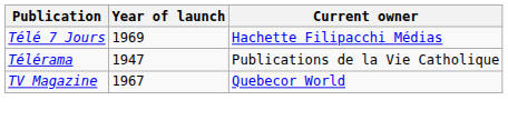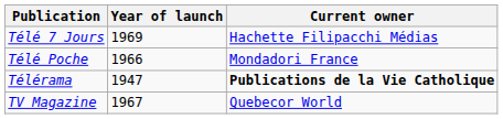 <table class="wikitable">
 <tr>
 <th>Publication</th>
 <th>Year of launch</th>
 <th>Current owner</th>
 </tr>
 <tr>
 <td><em><a href='#'>Télé 7 Jours</a></em></td>
 <td>1969</td>
 <td><a href='#'>Hachette Filipacchi Médias</a></td>
 </tr>
 <tr>
+<td><em><a href='#'>Télé Poche</a></em></td>
+<td>1966</td>
+<td><a href='#'>Mondadori France</a></td>
+</tr>
+<tr>
 <td><em><a href='#'>Télérama</a></em></td>
 <td>1947</td>
-<td>Publications de la Vie Catholique</td>
+<td><strong>Publications de la Vie Catholique</strong></td>
 </tr>
 <tr>
 <td><em><a href='#'>TV Magazine</a></em></td>
 <td>1967</td>
 <td><a href='#'>Quebecor World</a></td>
 </tr>
 </table>
